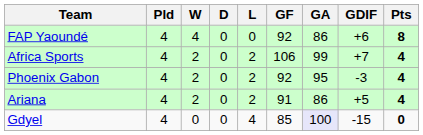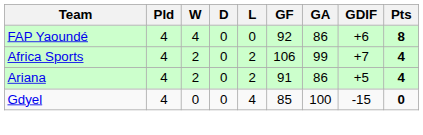 <table class=wikitable style="text-align:center" width=500>
 <tr>
 <th width=25%>Team</th>
 <th width=5%>Pld</th>
 <th width=5%>W</th>
 <th width=5%>D</th>
 <th width=5%>L</th>
 <th width=5%>GF</th>
 <th width=5%>GA</th>
 <th width=5%>GDIF</th>
 <th width=5%>Pts</th>
 </tr>
 <tr bgcolor=#ccffcc>
 <td align="left"> <a href='#'>FAP Yaoundé</a></td>
 <td>4</td>
 <td>4</td>
 <td>0</td>
 <td>0</td>
 <td>92</td>
 <td>86</td>
 <td>+6</td>
 <td><strong>8</strong></td>
 </tr>
 <tr bgcolor=#ccffcc>
 <td align="left"> <a href='#'>Africa Sports</a></td>
 <td>4</td>
 <td>2</td>
 <td>0</td>
 <td>2</td>
 <td>106</td>
 <td>99</td>
 <td>+7</td>
 <td><strong>4</strong></td>
 </tr>
 <tr bgcolor=#ccffcc>
-<td align="left"> <a href='#'>Phoenix Gabon</a></td>
-<td>4</td>
-<td>2</td>
-<td>0</td>
-<td>2</td>
-<td>92</td>
-<td>95</td>
-<td>-3</td>
-<td><strong>4</strong></td>
-</tr>
-<tr bgcolor=#ccffcc>
 <td align="left"> <a href='#'>Ariana</a></td>
 <td>4</td>
 <td>2</td>
 <td>0</td>
 <td>2</td>
 <td>91</td>
 <td>86</td>
 <td>+5</td>
 <td><strong>4</strong></td>
 </tr>
 <tr>
 <td align="left"> <a href='#'>Gdyel</a></td>
 <td>4</td>
 <td>0</td>
 <td>0</td>
 <td>4</td>
 <td>85</td>
-<td style="background: lavender;">100</td>
+<td>100</td>
 <td>-15</td>
 <td><strong>0</strong></td>
 </tr>
 </table>
